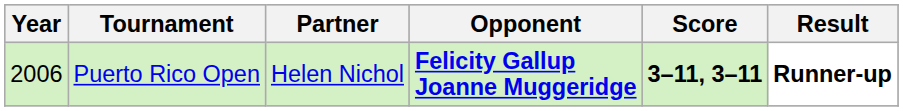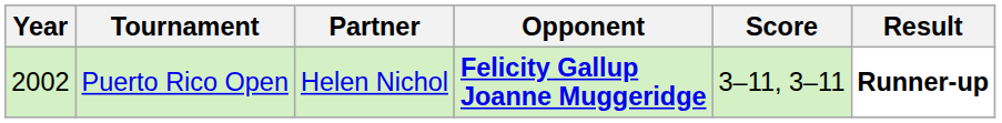 <table class="sortable wikitable" style="font-size: 90%;">
 <tr>
 <th>Year</th>
 <th>Tournament</th>
 <th>Partner</th>
 <th>Opponent</th>
 <th>Score</th>
 <th>Result</th>
 </tr>
 <tr style="background:#D4F1C5">
-<td align="center">2006</td>
+<td align="center">2002</td>
 <td align="left"><a href='#'>Puerto Rico Open</a></td>
 <td align="left"> <a href='#'>Helen Nichol</a></td>
 <td align="left"><strong> <a href='#'>Felicity Gallup</a><br> <a href='#'>Joanne Muggeridge</a></strong></td>
-<td align="left"><strong>3–11, 3–11</strong></td>
+<td align="left">3–11, 3–11</td>
 <td style="text-align:left; background:white"> <strong>Runner-up</strong></td>
 </tr>
 </table>
